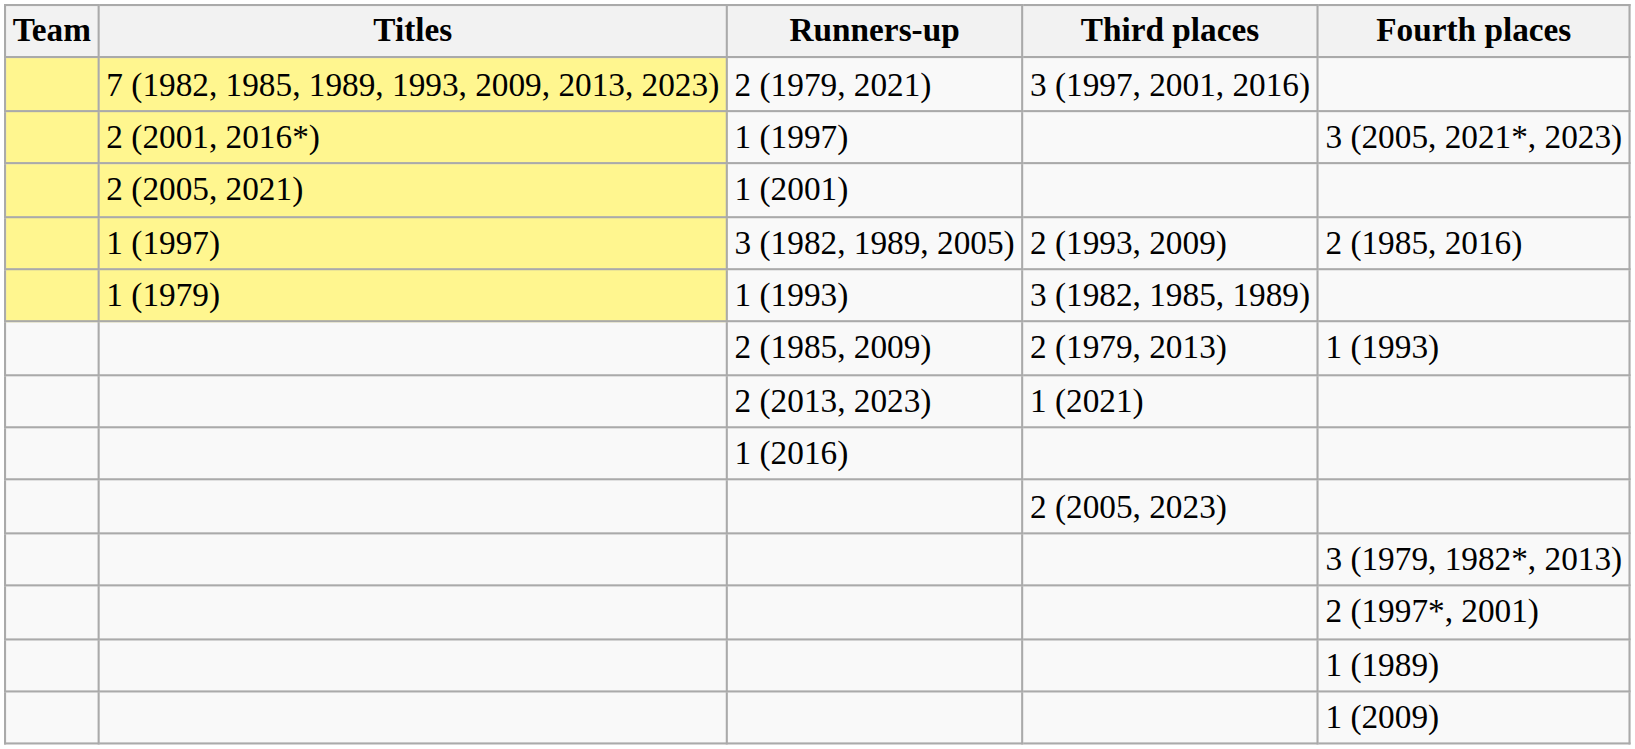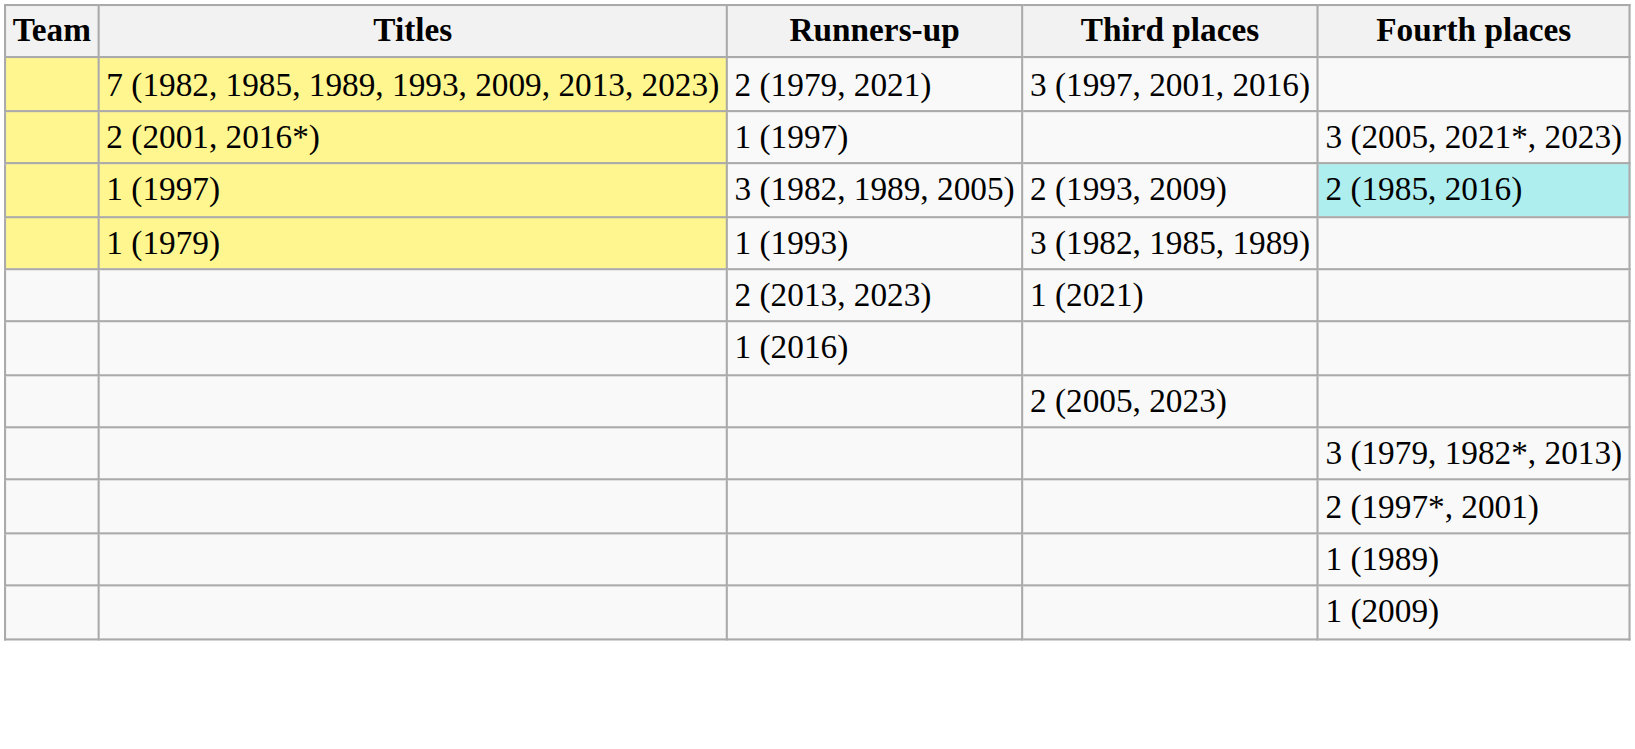 <table class=wikitable>
 <tr>
 <th>Team</th>
 <th>Titles</th>
 <th>Runners-up</th>
 <th>Third places</th>
 <th>Fourth places</th>
 </tr>
 <tr>
 <td style=background:#FFF68F></td>
 <td style=background:#FFF68F>7 (1982, 1985, 1989, 1993, 2009, 2013, 2023)</td>
 <td>2 (1979, 2021)</td>
 <td>3 (1997, 2001, 2016)</td>
 <td></td>
 </tr>
 <tr>
 <td style=background:#FFF68F></td>
 <td style=background:#FFF68F>2 (2001, 2016*)</td>
 <td>1 (1997)</td>
 <td></td>
 <td>3 (2005, 2021*, 2023)</td>
 </tr>
 <tr>
 <td style=background:#FFF68F></td>
-<td style=background:#FFF68F>2 (2005, 2021)</td>
-<td>1 (2001)</td>
-<td></td>
-<td></td>
-</tr>
-<tr>
-<td style=background:#FFF68F></td>
 <td style=background:#FFF68F>1 (1997)</td>
 <td>3 (1982, 1989, 2005)</td>
 <td>2 (1993, 2009)</td>
-<td>2 (1985, 2016)</td>
+<td style="background: paleturquoise;">2 (1985, 2016)</td>
 </tr>
 <tr>
 <td style=background:#FFF68F></td>
 <td style=background:#FFF68F>1 (1979)</td>
 <td>1 (1993)</td>
 <td>3 (1982, 1985, 1989)</td>
 <td></td>
-</tr>
-<tr>
-<td></td>
-<td></td>
-<td>2 (1985, 2009)</td>
-<td>2 (1979, 2013)</td>
-<td>1 (1993)</td>
 </tr>
 <tr>
 <td></td>
 <td></td>
 <td>2 (2013, 2023)</td>
 <td>1 (2021)</td>
 <td></td>
 </tr>
 <tr>
 <td></td>
 <td></td>
 <td>1 (2016)</td>
 <td></td>
 <td></td>
 </tr>
 <tr>
 <td></td>
 <td></td>
 <td></td>
 <td>2 (2005, 2023)</td>
 <td></td>
 </tr>
 <tr>
 <td></td>
 <td></td>
 <td></td>
 <td></td>
 <td>3 (1979, 1982*, 2013)</td>
 </tr>
 <tr>
 <td></td>
 <td></td>
 <td></td>
 <td></td>
 <td>2 (1997*, 2001)</td>
 </tr>
 <tr>
 <td></td>
 <td></td>
 <td></td>
 <td></td>
 <td>1 (1989)</td>
 </tr>
 <tr>
 <td></td>
 <td></td>
 <td></td>
 <td></td>
 <td>1 (2009)</td>
 </tr>
 </table>
